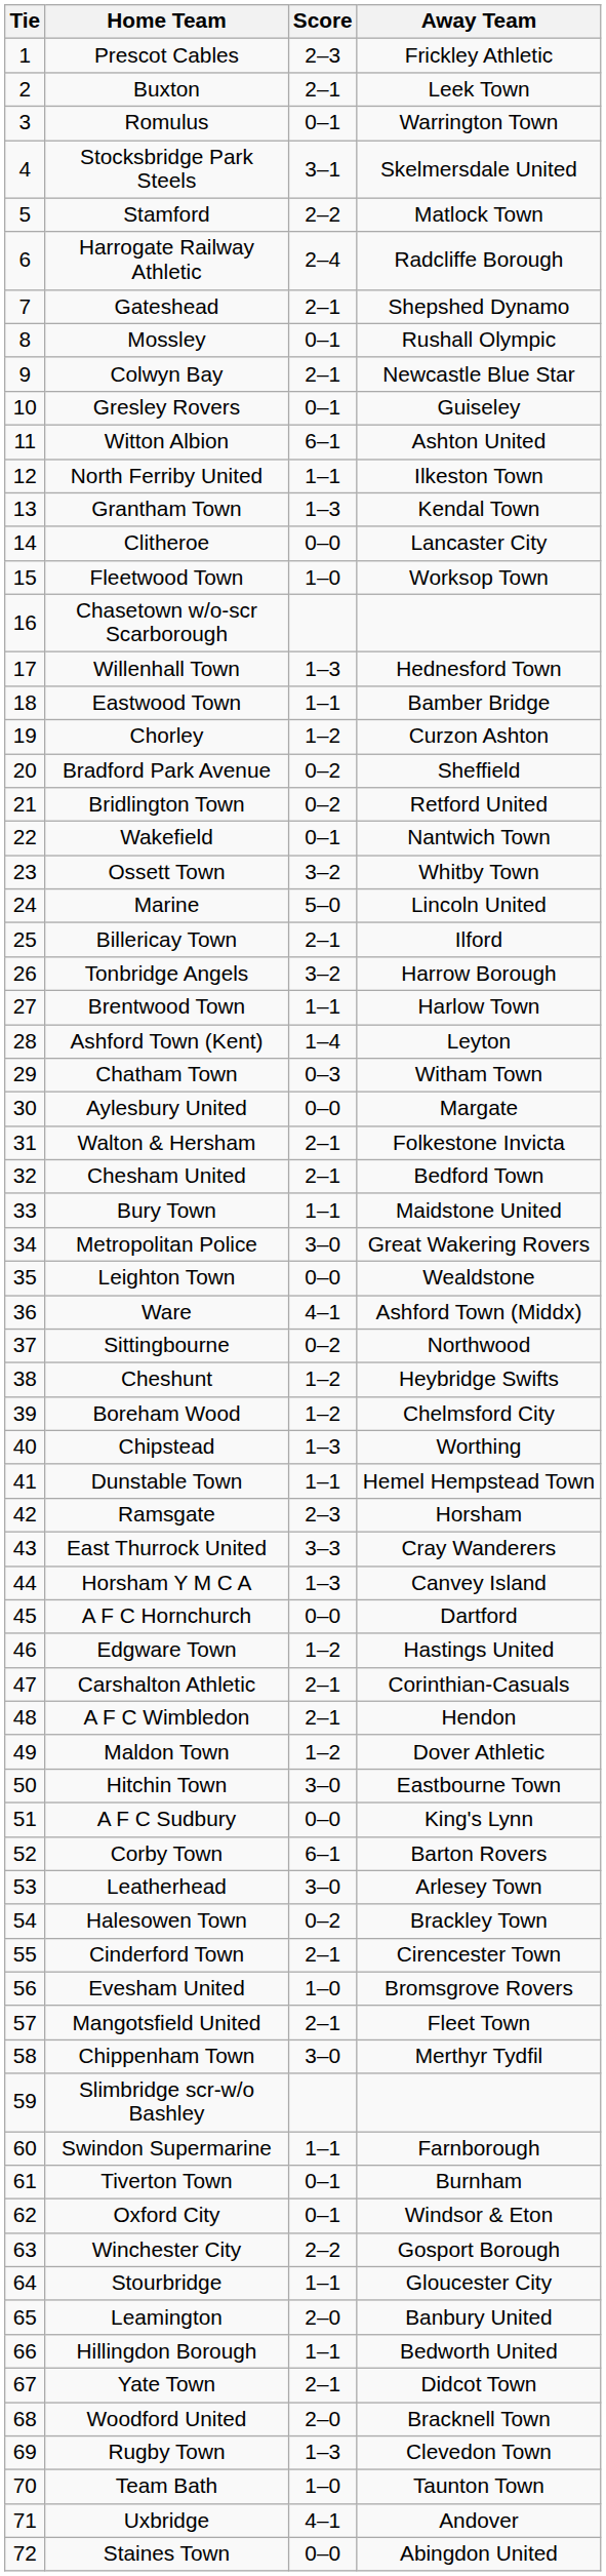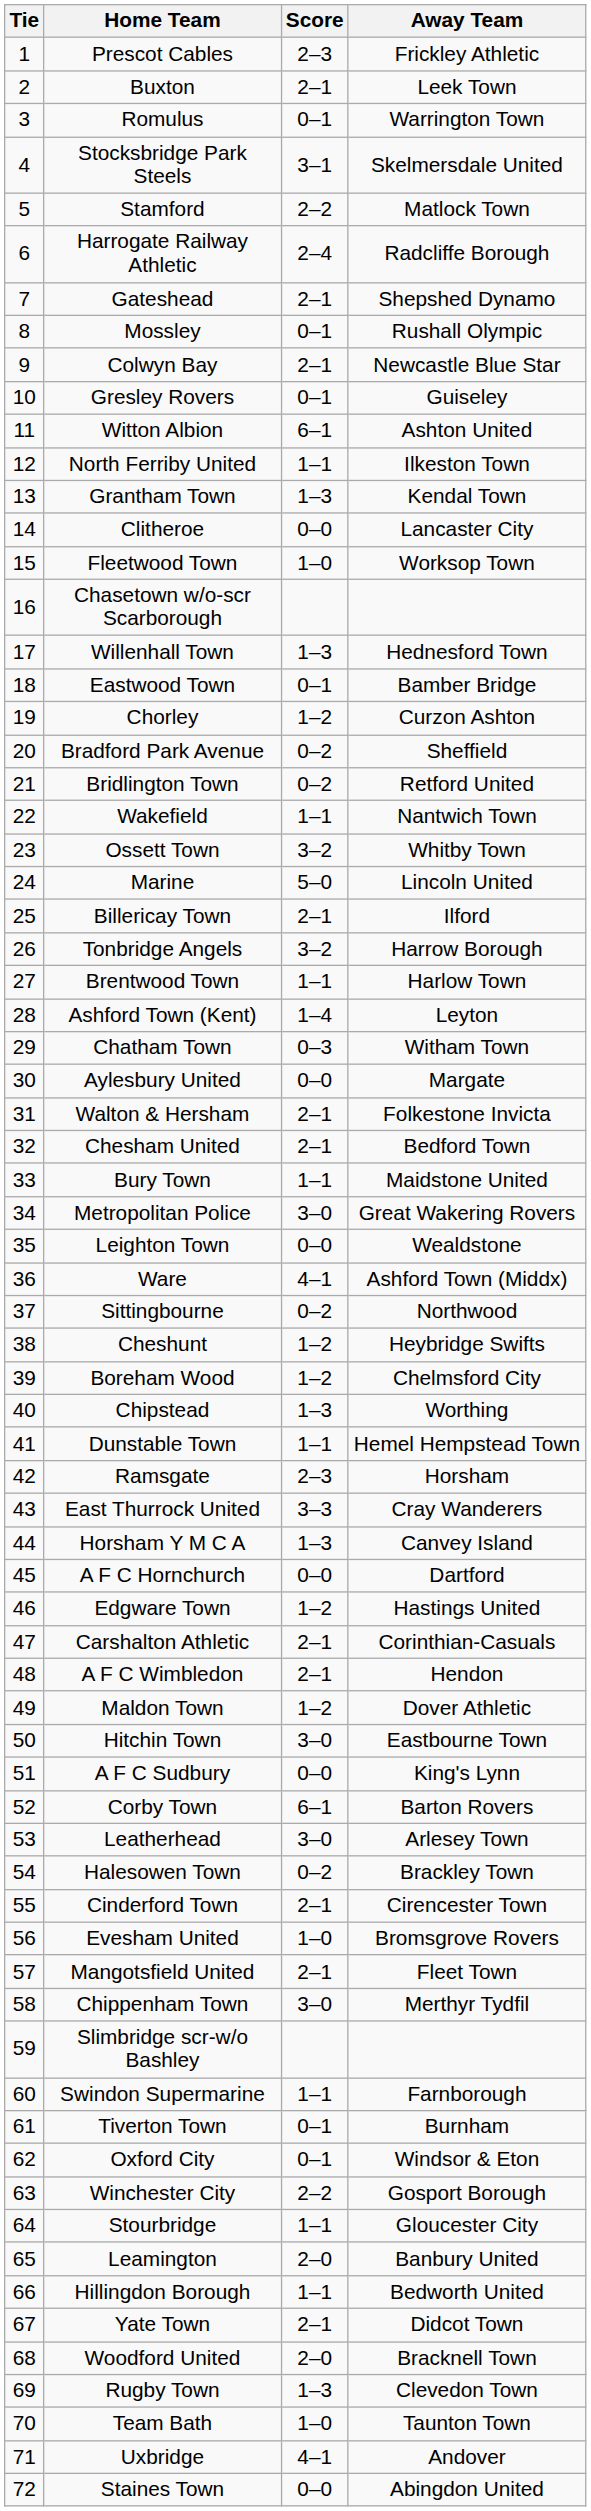 <table class="wikitable" style="text-align:center;">
 <tr>
 <th width=20>Tie</th>
 <th width=175>Home Team</th>
 <th width=20>Score</th>
 <th width=175>Away Team</th>
 </tr>
 <tr>
 <td>1</td>
 <td>Prescot Cables</td>
 <td>2–3</td>
 <td>Frickley Athletic</td>
 </tr>
 <tr>
 <td>2</td>
 <td>Buxton</td>
 <td>2–1</td>
 <td>Leek Town</td>
 </tr>
 <tr>
 <td>3</td>
 <td>Romulus</td>
 <td>0–1</td>
 <td>Warrington Town</td>
 </tr>
 <tr>
 <td>4</td>
 <td>Stocksbridge Park Steels</td>
 <td>3–1</td>
 <td>Skelmersdale United</td>
 </tr>
 <tr>
 <td>5</td>
 <td>Stamford</td>
 <td>2–2</td>
 <td>Matlock Town</td>
 </tr>
 <tr>
 <td>6</td>
 <td>Harrogate Railway Athletic</td>
 <td>2–4</td>
 <td>Radcliffe Borough</td>
 </tr>
 <tr>
 <td>7</td>
 <td>Gateshead</td>
 <td>2–1</td>
 <td>Shepshed Dynamo</td>
 </tr>
 <tr>
 <td>8</td>
 <td>Mossley</td>
 <td>0–1</td>
 <td>Rushall Olympic</td>
 </tr>
 <tr>
 <td>9</td>
 <td>Colwyn Bay</td>
 <td>2–1</td>
 <td>Newcastle Blue Star</td>
 </tr>
 <tr>
 <td>10</td>
 <td>Gresley Rovers</td>
 <td>0–1</td>
 <td>Guiseley</td>
 </tr>
 <tr>
 <td>11</td>
 <td>Witton Albion</td>
 <td>6–1</td>
 <td>Ashton United</td>
 </tr>
 <tr>
 <td>12</td>
 <td>North Ferriby United</td>
 <td>1–1</td>
 <td>Ilkeston Town</td>
 </tr>
 <tr>
 <td>13</td>
 <td>Grantham Town</td>
 <td>1–3</td>
 <td>Kendal Town</td>
 </tr>
 <tr>
 <td>14</td>
 <td>Clitheroe</td>
 <td>0–0</td>
 <td>Lancaster City</td>
 </tr>
 <tr>
 <td>15</td>
 <td>Fleetwood Town</td>
 <td>1–0</td>
 <td>Worksop Town</td>
 </tr>
 <tr>
 <td>16</td>
 <td>Chasetown w/o-scr Scarborough</td>
 <td></td>
 <td></td>
 </tr>
 <tr>
 <td>17</td>
 <td>Willenhall Town</td>
 <td>1–3</td>
 <td>Hednesford Town</td>
 </tr>
 <tr>
 <td>18</td>
 <td>Eastwood Town</td>
-<td>1–1</td>
+<td>0–1</td>
 <td>Bamber Bridge</td>
 </tr>
 <tr>
 <td>19</td>
 <td>Chorley</td>
 <td>1–2</td>
 <td>Curzon Ashton</td>
 </tr>
 <tr>
 <td>20</td>
 <td>Bradford Park Avenue</td>
 <td>0–2</td>
 <td>Sheffield</td>
 </tr>
 <tr>
 <td>21</td>
 <td>Bridlington Town</td>
 <td>0–2</td>
 <td>Retford United</td>
 </tr>
 <tr>
 <td>22</td>
 <td>Wakefield</td>
-<td>0–1</td>
+<td>1–1</td>
 <td>Nantwich Town</td>
 </tr>
 <tr>
 <td>23</td>
 <td>Ossett Town</td>
 <td>3–2</td>
 <td>Whitby Town</td>
 </tr>
 <tr>
 <td>24</td>
 <td>Marine</td>
 <td>5–0</td>
 <td>Lincoln United</td>
 </tr>
 <tr>
 <td>25</td>
 <td>Billericay Town</td>
 <td>2–1</td>
 <td>Ilford</td>
 </tr>
 <tr>
 <td>26</td>
 <td>Tonbridge Angels</td>
 <td>3–2</td>
 <td>Harrow Borough</td>
 </tr>
 <tr>
 <td>27</td>
 <td>Brentwood Town</td>
 <td>1–1</td>
 <td>Harlow Town</td>
 </tr>
 <tr>
 <td>28</td>
 <td>Ashford Town (Kent)</td>
 <td>1–4</td>
 <td>Leyton</td>
 </tr>
 <tr>
 <td>29</td>
 <td>Chatham Town</td>
 <td>0–3</td>
 <td>Witham Town</td>
 </tr>
 <tr>
 <td>30</td>
 <td>Aylesbury United</td>
 <td>0–0</td>
 <td>Margate</td>
 </tr>
 <tr>
 <td>31</td>
 <td>Walton & Hersham</td>
 <td>2–1</td>
 <td>Folkestone Invicta</td>
 </tr>
 <tr>
 <td>32</td>
 <td>Chesham United</td>
 <td>2–1</td>
 <td>Bedford Town</td>
 </tr>
 <tr>
 <td>33</td>
 <td>Bury Town</td>
 <td>1–1</td>
 <td>Maidstone United</td>
 </tr>
 <tr>
 <td>34</td>
 <td>Metropolitan Police</td>
 <td>3–0</td>
 <td>Great Wakering Rovers</td>
 </tr>
 <tr>
 <td>35</td>
 <td>Leighton Town</td>
 <td>0–0</td>
 <td>Wealdstone</td>
 </tr>
 <tr>
 <td>36</td>
 <td>Ware</td>
 <td>4–1</td>
 <td>Ashford Town (Middx)</td>
 </tr>
 <tr>
 <td>37</td>
 <td>Sittingbourne</td>
 <td>0–2</td>
 <td>Northwood</td>
 </tr>
 <tr>
 <td>38</td>
 <td>Cheshunt</td>
 <td>1–2</td>
 <td>Heybridge Swifts</td>
 </tr>
 <tr>
 <td>39</td>
 <td>Boreham Wood</td>
 <td>1–2</td>
 <td>Chelmsford City</td>
 </tr>
 <tr>
 <td>40</td>
 <td>Chipstead</td>
 <td>1–3</td>
 <td>Worthing</td>
 </tr>
 <tr>
 <td>41</td>
 <td>Dunstable Town</td>
 <td>1–1</td>
 <td>Hemel Hempstead Town</td>
 </tr>
 <tr>
 <td>42</td>
 <td>Ramsgate</td>
 <td>2–3</td>
 <td>Horsham</td>
 </tr>
 <tr>
 <td>43</td>
 <td>East Thurrock United</td>
 <td>3–3</td>
 <td>Cray Wanderers</td>
 </tr>
 <tr>
 <td>44</td>
 <td>Horsham Y M C A</td>
 <td>1–3</td>
 <td>Canvey Island</td>
 </tr>
 <tr>
 <td>45</td>
 <td>A F C Hornchurch</td>
 <td>0–0</td>
 <td>Dartford</td>
 </tr>
 <tr>
 <td>46</td>
 <td>Edgware Town</td>
 <td>1–2</td>
 <td>Hastings United</td>
 </tr>
 <tr>
 <td>47</td>
 <td>Carshalton Athletic</td>
 <td>2–1</td>
 <td>Corinthian-Casuals</td>
 </tr>
 <tr>
 <td>48</td>
 <td>A F C Wimbledon</td>
 <td>2–1</td>
 <td>Hendon</td>
 </tr>
 <tr>
 <td>49</td>
 <td>Maldon Town</td>
 <td>1–2</td>
 <td>Dover Athletic</td>
 </tr>
 <tr>
 <td>50</td>
 <td>Hitchin Town</td>
 <td>3–0</td>
 <td>Eastbourne Town</td>
 </tr>
 <tr>
 <td>51</td>
 <td>A F C Sudbury</td>
 <td>0–0</td>
 <td>King's Lynn</td>
 </tr>
 <tr>
 <td>52</td>
 <td>Corby Town</td>
 <td>6–1</td>
 <td>Barton Rovers</td>
 </tr>
 <tr>
 <td>53</td>
 <td>Leatherhead</td>
 <td>3–0</td>
 <td>Arlesey Town</td>
 </tr>
 <tr>
 <td>54</td>
 <td>Halesowen Town</td>
 <td>0–2</td>
 <td>Brackley Town</td>
 </tr>
 <tr>
 <td>55</td>
 <td>Cinderford Town</td>
 <td>2–1</td>
 <td>Cirencester Town</td>
 </tr>
 <tr>
 <td>56</td>
 <td>Evesham United</td>
 <td>1–0</td>
 <td>Bromsgrove Rovers</td>
 </tr>
 <tr>
 <td>57</td>
 <td>Mangotsfield United</td>
 <td>2–1</td>
 <td>Fleet Town</td>
 </tr>
 <tr>
 <td>58</td>
 <td>Chippenham Town</td>
 <td>3–0</td>
 <td>Merthyr Tydfil</td>
 </tr>
 <tr>
 <td>59</td>
 <td>Slimbridge scr-w/o Bashley</td>
 <td></td>
 <td></td>
 </tr>
 <tr>
 <td>60</td>
 <td>Swindon Supermarine</td>
 <td>1–1</td>
 <td>Farnborough</td>
 </tr>
 <tr>
 <td>61</td>
 <td>Tiverton Town</td>
 <td>0–1</td>
 <td>Burnham</td>
 </tr>
 <tr>
 <td>62</td>
 <td>Oxford City</td>
 <td>0–1</td>
 <td>Windsor & Eton</td>
 </tr>
 <tr>
 <td>63</td>
 <td>Winchester City</td>
 <td>2–2</td>
 <td>Gosport Borough</td>
 </tr>
 <tr>
 <td>64</td>
 <td>Stourbridge</td>
 <td>1–1</td>
 <td>Gloucester City</td>
 </tr>
 <tr>
 <td>65</td>
 <td>Leamington</td>
 <td>2–0</td>
 <td>Banbury United</td>
 </tr>
 <tr>
 <td>66</td>
 <td>Hillingdon Borough</td>
 <td>1–1</td>
 <td>Bedworth United</td>
 </tr>
 <tr>
 <td>67</td>
 <td>Yate Town</td>
 <td>2–1</td>
 <td>Didcot Town</td>
 </tr>
 <tr>
 <td>68</td>
 <td>Woodford United</td>
 <td>2–0</td>
 <td>Bracknell Town</td>
 </tr>
 <tr>
 <td>69</td>
 <td>Rugby Town</td>
 <td>1–3</td>
 <td>Clevedon Town</td>
 </tr>
 <tr>
 <td>70</td>
 <td>Team Bath</td>
 <td>1–0</td>
 <td>Taunton Town</td>
 </tr>
 <tr>
 <td>71</td>
 <td>Uxbridge</td>
 <td>4–1</td>
 <td>Andover</td>
 </tr>
 <tr>
 <td>72</td>
 <td>Staines Town</td>
 <td>0–0</td>
 <td>Abingdon United</td>
 </tr>
 </table>
